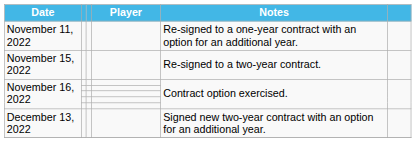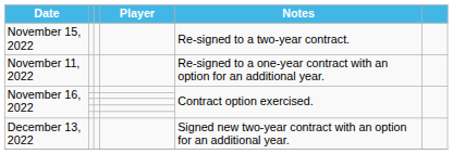 <table class="wikitable sortable">
 <tr>
 <th style="background:#42b7e6; color:#fff; width:110px;" data-sort-type="date" scope="col">Date</th>
 <th style="background:#42b7e6; color:#fff;" scope="col"></th>
 <th style="background:#42b7e6; color:#fff;" scope="col"></th>
 <th style="background:#42b7e6; color:#fff; width:100px;" scope="col">Player</th>
 <th style="background:#42b7e6; color:#fff; width:350px;" scope="col">Notes</th>
 <th style="background:#42b7e6; color:#fff; width:30px;" scope="col"></th>
 </tr>
 <tr>
+<td>November 15, 2022</td>
+<td></td>
+<td></td>
+<td></td>
+<td>Re-signed to a two-year contract.</td>
+<td></td>
+</tr>
+<tr>
 <td>November 11, 2022</td>
 <td></td>
 <td></td>
 <td></td>
 <td>Re-signed to a one-year contract with an option for an additional year.</td>
-<td></td>
-</tr>
-<tr>
-<td>November 15, 2022</td>
-<td></td>
-<td></td>
-<td></td>
-<td>Re-signed to a two-year contract.</td>
 <td></td>
 </tr>
 <tr>
 <td rowspan=5>November 16, 2022</td>
 <td></td>
 <td></td>
 <td></td>
 <td rowspan=5>Contract option exercised.</td>
 <td rowspan=5></td>
 </tr>
 <tr>
 <td></td>
 <td></td>
 <td></td>
 </tr>
 <tr>
 <td></td>
 <td></td>
 <td></td>
 </tr>
 <tr>
 <td></td>
 <td></td>
 <td></td>
 </tr>
 <tr>
 <td></td>
 <td></td>
 <td></td>
 </tr>
 <tr>
 <td>December 13, 2022</td>
 <td></td>
 <td></td>
 <td></td>
 <td>Signed new two-year contract with an option for an additional year.</td>
 <td></td>
 </tr>
 <tr>
 </tr>
 </table>
